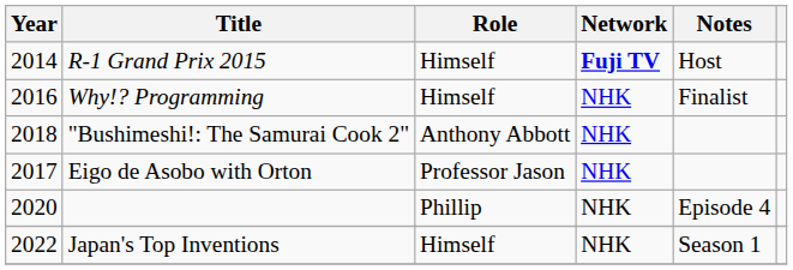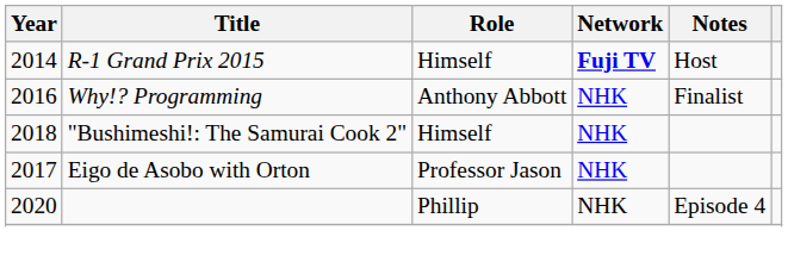 <table class="wikitable">
 <tr {| class="wikitable sortable">
 <th>Year</th>
 <th>Title</th>
 <th>Role</th>
 <th>Network</th>
 <th>Notes</th>
 <th class="unsortable"></th>
 </tr>
 <tr>
 <td>2014</td>
 <td><em>R-1 Grand Prix 2015</em></td>
 <td>Himself</td>
 <td><strong><a href='#'>Fuji TV</a></strong></td>
 <td>Host</td>
 <td></td>
 </tr>
 <tr>
 <td>2016</td>
 <td><em>Why!? Programming</em></td>
-<td>Himself</td>
+<td>Anthony Abbott</td>
 <td><a href='#'>NHK</a></td>
 <td>Finalist</td>
 <td></td>
 </tr>
 <tr>
 <td>2018</td>
 <td>"Bushimeshi!: The Samurai Cook 2"</td>
-<td>Anthony Abbott</td>
+<td>Himself</td>
 <td><a href='#'>NHK</a></td>
 <td></td>
 <td></td>
 </tr>
 <tr>
 <td>2017</td>
 <td>Eigo de Asobo with Orton</td>
 <td>Professor Jason</td>
 <td><a href='#'>NHK</a></td>
 <td></td>
 <td></td>
 </tr>
 <tr>
 <td>2020</td>
 <td><em></em></td>
 <td>Phillip</td>
 <td>NHK</td>
 <td>Episode 4</td>
 <td></td>
 </tr>
 <tr>
 </tr>
 <tr>
-<td>2022</td>
-<td>Japan's Top Inventions</td>
-<td>Himself</td>
-<td>NHK</td>
-<td>Season 1</td>
-<td></td>
-</tr>
-<tr>
 </tr>
 </table>
